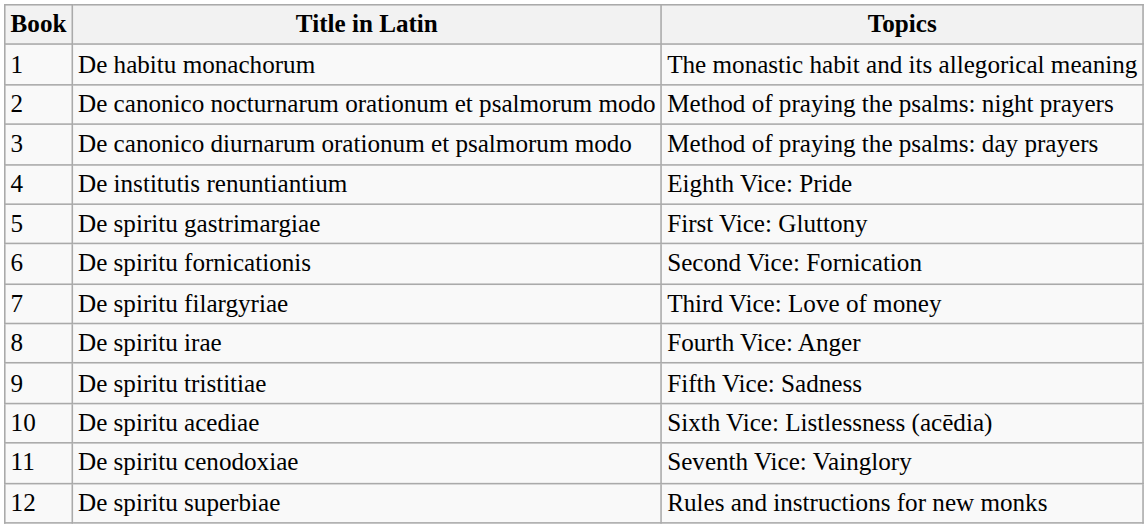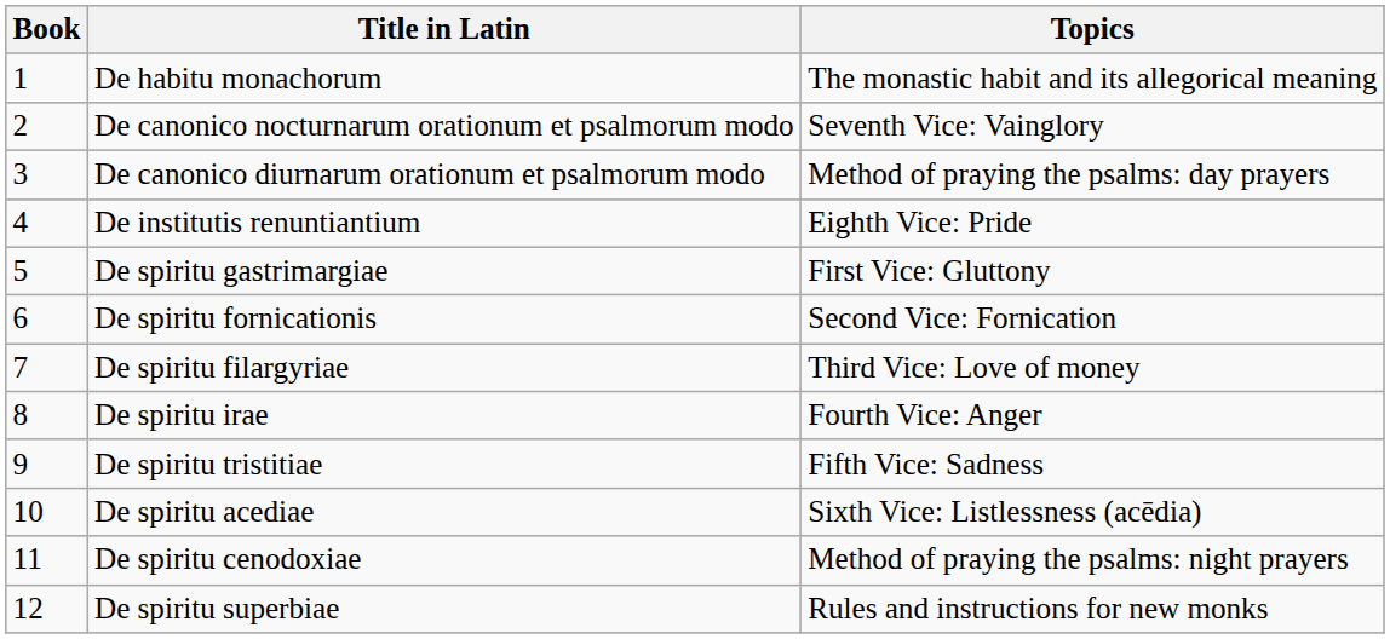 <table class="wikitable">
 <tr>
 <th>Book</th>
 <th>Title in Latin</th>
 <th>Topics</th>
 </tr>
 <tr>
 <td>1</td>
 <td>De habitu monachorum</td>
 <td>The monastic habit and its allegorical meaning</td>
 </tr>
 <tr>
 <td>2</td>
 <td>De canonico nocturnarum orationum et psalmorum modo</td>
-<td>Method of praying the psalms: night prayers</td>
+<td>Seventh Vice: Vainglory</td>
 </tr>
 <tr>
 <td>3</td>
 <td>De canonico diurnarum orationum et psalmorum modo</td>
 <td>Method of praying the psalms: day prayers</td>
 </tr>
 <tr>
 <td>4</td>
 <td>De institutis renuntiantium</td>
 <td>Eighth Vice: Pride</td>
 </tr>
 <tr>
 <td>5</td>
 <td>De spiritu gastrimargiae</td>
 <td>First Vice: Gluttony</td>
 </tr>
 <tr>
 <td>6</td>
 <td>De spiritu fornicationis</td>
 <td>Second Vice: Fornication</td>
 </tr>
 <tr>
 <td>7</td>
 <td>De spiritu filargyriae</td>
 <td>Third Vice: Love of money</td>
 </tr>
 <tr>
 <td>8</td>
 <td>De spiritu irae</td>
 <td>Fourth Vice: Anger</td>
 </tr>
 <tr>
 <td>9</td>
 <td>De spiritu tristitiae</td>
 <td>Fifth Vice: Sadness</td>
 </tr>
 <tr>
 <td>10</td>
 <td>De spiritu acediae</td>
 <td>Sixth Vice: Listlessness (acēdia)</td>
 </tr>
 <tr>
 <td>11</td>
 <td>De spiritu cenodoxiae</td>
-<td>Seventh Vice: Vainglory</td>
+<td>Method of praying the psalms: night prayers</td>
 </tr>
 <tr>
 <td>12</td>
 <td>De spiritu superbiae</td>
 <td>Rules and instructions for new monks</td>
 </tr>
 </table>
